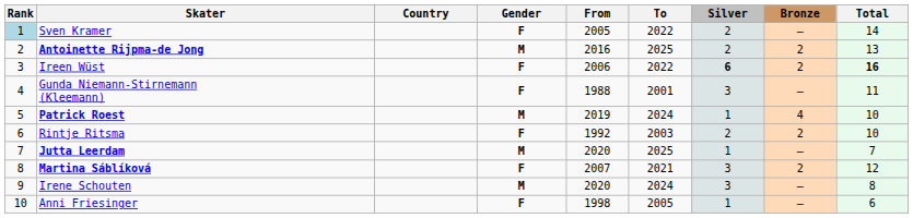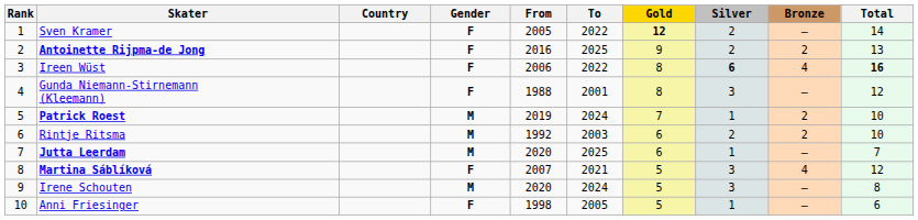 <table class="wikitable plainrowheaders" width=85% style="text-align:center;">
 <tr style="background-color:#EDEDED;">
 <th class="hintergrundfarbe5" style="width:1em">Rank</th>
 <th class="hintergrundfarbe5">Skater</th>
 <th class="hintergrundfarbe5">Country</th>
 <th class="hintergrundfarbe5">Gender</th>
 <th class="hintergrundfarbe5">From</th>
 <th class="hintergrundfarbe5">To</th>
+<th style="background:    gold; width:8%">Gold</th>
 <th style="background:  silver; width:8%">Silver</th>
 <th style="background: #CC9966; width:8%">Bronze</th>
 <th class="hintergrundfarbe5" style="width:8%">Total</th>
 </tr>
 <tr>
-<td style="background: lightblue;">1</td>
+<td>1</td>
 <td align="left"><a href='#'>Sven Kramer</a></td>
 <td align="left"></td>
 <td><strong>F</strong></td>
 <td>2005</td>
 <td>2022</td>
+<td bgcolor="#F7F6A8"><strong>12</strong></td>
 <td bgcolor="#DCE5E5">2</td>
 <td bgcolor="#FFDAB9">–</td>
 <td bgcolor="#E7FAEC">14</td>
 </tr>
 <tr align="center">
 <td>2</td>
 <td align="left"><strong><a href='#'>Antoinette Rijpma-de Jong</a></strong></td>
 <td align="left"></td>
-<td><strong>M</strong></td>
+<td><strong>F</strong></td>
 <td>2016</td>
 <td>2025</td>
+<td bgcolor="#F7F6A8">9</td>
 <td bgcolor="#DCE5E5">2</td>
 <td bgcolor="#FFDAB9">2</td>
 <td bgcolor="#E7FAEC">13</td>
 </tr>
 <tr align="center">
 <td>3</td>
 <td align="left"><a href='#'>Ireen Wüst</a></td>
 <td align="left"></td>
 <td><strong>F</strong></td>
 <td>2006</td>
 <td>2022</td>
+<td bgcolor="#F7F6A8">8</td>
 <td bgcolor="#DCE5E5"><strong>6</strong></td>
-<td bgcolor="#FFDAB9">2</td>
+<td bgcolor="#FFDAB9">4</td>
 <td bgcolor="#E7FAEC"><strong>16</strong></td>
 </tr>
 <tr align="center">
 <td>4</td>
 <td align="left"><a href='#'>Gunda Niemann-Stirnemann<br> (Kleemann)</a></td>
 <td align="left"><br></td>
 <td><strong>F</strong></td>
 <td>1988</td>
 <td>2001</td>
+<td bgcolor="#F7F6A8">8</td>
 <td bgcolor="#DCE5E5">3</td>
 <td bgcolor="#FFDAB9">–</td>
-<td bgcolor="#E7FAEC">11</td>
+<td bgcolor="#E7FAEC">12</td>
 </tr>
 <tr align="center">
 <td>5</td>
 <td align="left"><strong><a href='#'>Patrick Roest</a></strong></td>
 <td align="left"></td>
 <td><strong>M</strong></td>
 <td>2019</td>
 <td>2024</td>
+<td bgcolor="#F7F6A8">7</td>
 <td bgcolor="#DCE5E5">1</td>
-<td bgcolor="#FFDAB9">4</td>
+<td bgcolor="#FFDAB9">2</td>
 <td bgcolor="#E7FAEC">10</td>
 </tr>
 <tr align="center">
 <td>6</td>
 <td align="left"><a href='#'>Rintje Ritsma</a></td>
 <td align="left"></td>
-<td><strong>F</strong></td>
+<td><strong>M</strong></td>
 <td>1992</td>
 <td>2003</td>
+<td bgcolor="#F7F6A8">6</td>
 <td bgcolor="#DCE5E5">2</td>
 <td bgcolor="#FFDAB9">2</td>
 <td bgcolor="#E7FAEC">10</td>
 </tr>
 <tr align="center">
 <td>7</td>
 <td align="left"><strong><a href='#'>Jutta Leerdam</a></strong></td>
 <td align="left"></td>
 <td><strong>M</strong></td>
 <td>2020</td>
 <td>2025</td>
+<td bgcolor="#F7F6A8">6</td>
 <td bgcolor="#DCE5E5">1</td>
 <td bgcolor="#FFDAB9">–</td>
 <td bgcolor="#E7FAEC">7</td>
 </tr>
 <tr align="center">
 <td>8</td>
 <td align="left"><strong><a href='#'>Martina Sáblíková</a></strong></td>
 <td align="left"></td>
 <td><strong>F</strong></td>
 <td>2007</td>
 <td>2021</td>
+<td bgcolor="#F7F6A8">5</td>
 <td bgcolor="#DCE5E5">3</td>
-<td bgcolor="#FFDAB9">2</td>
+<td bgcolor="#FFDAB9">4</td>
 <td bgcolor="#E7FAEC">12</td>
 </tr>
 <tr align="center">
 <td>9</td>
 <td align="left"><a href='#'>Irene Schouten</a></td>
 <td align="left"></td>
 <td><strong>M</strong></td>
 <td>2020</td>
 <td>2024</td>
+<td bgcolor="#F7F6A8">5</td>
 <td bgcolor="#DCE5E5">3</td>
 <td bgcolor="#FFDAB9">–</td>
 <td bgcolor="#E7FAEC">8</td>
 </tr>
 <tr align="center">
 <td>10</td>
 <td align="left"><a href='#'>Anni Friesinger</a></td>
 <td align="left"></td>
 <td><strong>F</strong></td>
 <td>1998</td>
 <td>2005</td>
+<td bgcolor="#F7F6A8">5</td>
 <td bgcolor="#DCE5E5">1</td>
 <td bgcolor="#FFDAB9">–</td>
 <td bgcolor="#E7FAEC">6</td>
 </tr>
 </table>
